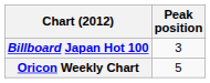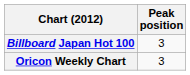 <table class="wikitable plainrowheaders sortable" style="text-align:center;" border="1">
 <tr>
 <th scope="col">Chart (2012)</th>
 <th scope="col">Peak<br>position</th>
 </tr>
 <tr>
 <th scope="row"><em><a href='#'>Billboard</a></em> <a href='#'>Japan Hot 100</a></th>
 <td>3</td>
 </tr>
 <tr>
 <th scope="row"><a href='#'>Oricon</a> Weekly Chart</th>
-<td>5</td>
+<td>3</td>
 </tr>
 </table>
